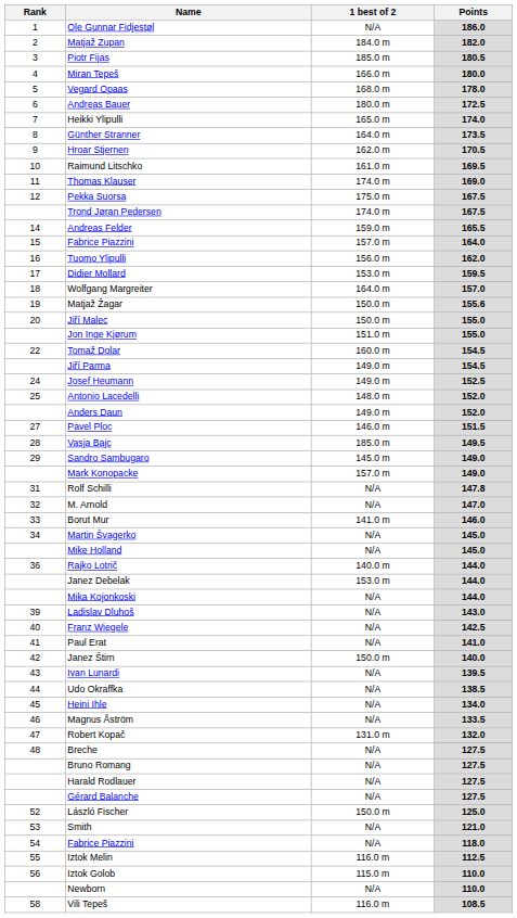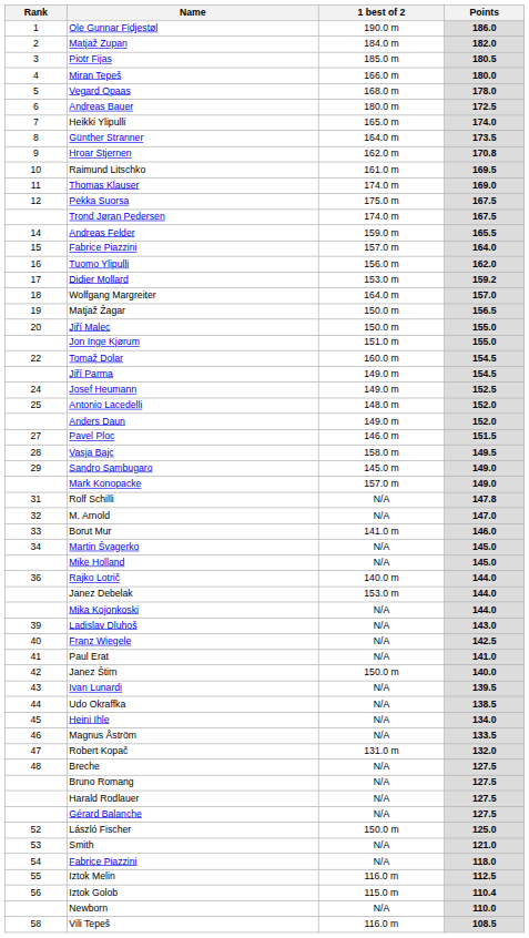 <table class="wikitable sortable" style="background:#fff; font-size:86%; width:47%; line-height:16px; border:grey solid 1px; border-collapse:collapse;">
 <tr>
 <th width="30">Rank</th>
 <th width="156">Name</th>
 <th width="75">1 best of 2</th>
 <th width="45">Points</th>
 </tr>
 <tr>
 <td align=center>1</td>
 <td> <a href='#'>Ole Gunnar Fidjestøl</a></td>
-<td align=center>N/A</td>
+<td align=center>190.0 m</td>
 <td align=center bgcolor=#DCDCDC><strong>186.0</strong></td>
 </tr>
 <tr>
 <td align=center>2</td>
 <td> <a href='#'>Matjaž Zupan</a></td>
 <td align=center>184.0 m</td>
 <td align=center bgcolor=#DCDCDC><strong>182.0</strong></td>
 </tr>
 <tr>
 <td align=center>3</td>
 <td> <a href='#'>Piotr Fijas</a></td>
 <td align=center>185.0 m</td>
 <td align=center bgcolor=#DCDCDC><strong>180.5</strong></td>
 </tr>
 <tr>
 <td align=center>4</td>
 <td> <a href='#'>Miran Tepeš</a></td>
 <td align=center>166.0 m</td>
 <td align=center bgcolor=#DCDCDC><strong>180.0</strong></td>
 </tr>
 <tr>
 <td align=center>5</td>
 <td> <a href='#'>Vegard Opaas</a></td>
 <td align=center>168.0 m</td>
 <td align=center bgcolor=#DCDCDC><strong>178.0</strong></td>
 </tr>
 <tr>
 <td align=center>6</td>
 <td> <a href='#'>Andreas Bauer</a></td>
 <td align=center>180.0 m</td>
 <td align=center bgcolor=#DCDCDC><strong>172.5</strong></td>
 </tr>
 <tr>
 <td align=center>7</td>
 <td> Heikki Ylipulli</td>
 <td align=center>165.0 m</td>
 <td align=center bgcolor=#DCDCDC><strong>174.0</strong></td>
 </tr>
 <tr>
 <td align=center>8</td>
 <td> <a href='#'>Günther Stranner</a></td>
 <td align=center>164.0 m</td>
 <td align=center bgcolor=#DCDCDC><strong>173.5</strong></td>
 </tr>
 <tr>
 <td align=center>9</td>
 <td> <a href='#'>Hroar Stjernen</a></td>
 <td align=center>162.0 m</td>
-<td align=center bgcolor=#DCDCDC><strong>170.5</strong></td>
+<td align=center bgcolor=#DCDCDC><strong>170.8</strong></td>
 </tr>
 <tr>
 <td align=center>10</td>
 <td> Raimund Litschko</td>
 <td align=center>161.0 m</td>
 <td align=center bgcolor=#DCDCDC><strong>169.5</strong></td>
 </tr>
 <tr>
 <td align=center>11</td>
 <td> <a href='#'>Thomas Klauser</a></td>
 <td align=center>174.0 m</td>
 <td align=center bgcolor=#DCDCDC><strong>169.0</strong></td>
 </tr>
 <tr>
 <td align=center>12</td>
 <td> <a href='#'>Pekka Suorsa</a></td>
 <td align=center>175.0 m</td>
 <td align=center bgcolor=#DCDCDC><strong>167.5</strong></td>
 </tr>
 <tr>
 <td align=center></td>
 <td> <a href='#'>Trond Jøran Pedersen</a></td>
 <td align=center>174.0 m</td>
 <td align=center bgcolor=#DCDCDC><strong>167.5</strong></td>
 </tr>
 <tr>
 <td align=center>14</td>
 <td> <a href='#'>Andreas Felder</a></td>
 <td align=center>159.0 m</td>
 <td align=center bgcolor=#DCDCDC><strong>165.5</strong></td>
 </tr>
 <tr>
 <td align=center>15</td>
 <td> <a href='#'>Fabrice Piazzini</a></td>
 <td align=center>157.0 m</td>
 <td align=center bgcolor=#DCDCDC><strong>164.0</strong></td>
 </tr>
 <tr>
 <td align=center>16</td>
 <td> <a href='#'>Tuomo Ylipulli</a></td>
 <td align=center>156.0 m</td>
 <td align=center bgcolor=#DCDCDC><strong>162.0</strong></td>
 </tr>
 <tr>
 <td align=center>17</td>
 <td> <a href='#'>Didier Mollard</a></td>
 <td align=center>153.0 m</td>
-<td align=center bgcolor=#DCDCDC><strong>159.5</strong></td>
+<td align=center bgcolor=#DCDCDC><strong>159.2</strong></td>
 </tr>
 <tr>
 <td align=center>18</td>
 <td> Wolfgang Margreiter</td>
 <td align=center>164.0 m</td>
 <td align=center bgcolor=#DCDCDC><strong>157.0</strong></td>
 </tr>
 <tr>
 <td align=center>19</td>
 <td> Matjaž Žagar</td>
 <td align=center>150.0 m</td>
-<td align=center bgcolor=#DCDCDC><strong>155.6</strong></td>
+<td align=center bgcolor=#DCDCDC><strong>156.5</strong></td>
 </tr>
 <tr>
 <td align=center>20</td>
 <td> <a href='#'>Jiří Malec</a></td>
 <td align=center>150.0 m</td>
 <td align=center bgcolor=#DCDCDC><strong>155.0</strong></td>
 </tr>
 <tr>
 <td align=center></td>
 <td> <a href='#'>Jon Inge Kjørum</a></td>
 <td align=center>151.0 m</td>
 <td align=center bgcolor=#DCDCDC><strong>155.0</strong></td>
 </tr>
 <tr>
 <td align=center>22</td>
 <td> <a href='#'>Tomaž Dolar</a></td>
 <td align=center>160.0 m</td>
 <td align=center bgcolor=#DCDCDC><strong>154.5</strong></td>
 </tr>
 <tr>
 <td align=center></td>
 <td> <a href='#'>Jiří Parma</a></td>
 <td align=center>149.0 m</td>
 <td align=center bgcolor=#DCDCDC><strong>154.5</strong></td>
 </tr>
 <tr>
 <td align=center>24</td>
 <td> <a href='#'>Josef Heumann</a></td>
 <td align=center>149.0 m</td>
 <td align=center bgcolor=#DCDCDC><strong>152.5</strong></td>
 </tr>
 <tr>
 <td align=center>25</td>
 <td> <a href='#'>Antonio Lacedelli</a></td>
 <td align=center>148.0 m</td>
 <td align=center bgcolor=#DCDCDC><strong>152.0</strong></td>
 </tr>
 <tr>
 <td align=center></td>
 <td> <a href='#'>Anders Daun</a></td>
 <td align=center>149.0 m</td>
 <td align=center bgcolor=#DCDCDC><strong>152.0</strong></td>
 </tr>
 <tr>
 <td align=center>27</td>
 <td> <a href='#'>Pavel Ploc</a></td>
 <td align=center>146.0 m</td>
 <td align=center bgcolor=#DCDCDC><strong>151.5</strong></td>
 </tr>
 <tr>
 <td align=center>28</td>
 <td> <a href='#'>Vasja Bajc</a></td>
-<td align=center>185.0 m</td>
+<td align=center>158.0 m</td>
 <td align=center bgcolor=#DCDCDC><strong>149.5</strong></td>
 </tr>
 <tr>
 <td align=center>29</td>
 <td> <a href='#'>Sandro Sambugaro</a></td>
 <td align=center>145.0 m</td>
 <td align=center bgcolor=#DCDCDC><strong>149.0</strong></td>
 </tr>
 <tr>
 <td align=center></td>
 <td> <a href='#'>Mark Konopacke</a></td>
 <td align=center>157.0 m</td>
 <td align=center bgcolor=#DCDCDC><strong>149.0</strong></td>
 </tr>
 <tr>
 <td align=center>31</td>
 <td> Rolf Schilli</td>
 <td align=center>N/A</td>
 <td align=center bgcolor=#DCDCDC><strong>147.8</strong></td>
 </tr>
 <tr>
 <td align=center>32</td>
 <td> M. Arnold</td>
 <td align=center>N/A</td>
 <td align=center bgcolor=#DCDCDC><strong>147.0</strong></td>
 </tr>
 <tr>
 <td align=center>33</td>
 <td> Borut Mur</td>
 <td align=center>141.0 m</td>
 <td align=center bgcolor=#DCDCDC><strong>146.0</strong></td>
 </tr>
 <tr>
 <td align=center>34</td>
 <td> <a href='#'>Martin Švagerko</a></td>
 <td align=center>N/A</td>
 <td align=center bgcolor=#DCDCDC><strong>145.0</strong></td>
 </tr>
 <tr>
 <td align=center></td>
 <td> <a href='#'>Mike Holland</a></td>
 <td align=center>N/A</td>
 <td align=center bgcolor=#DCDCDC><strong>145.0</strong></td>
 </tr>
 <tr>
 <td align=center>36</td>
 <td> <a href='#'>Rajko Lotrič</a></td>
 <td align=center>140.0 m</td>
 <td align=center bgcolor=#DCDCDC><strong>144.0</strong></td>
 </tr>
 <tr>
 <td align=center></td>
 <td> Janez Debelak</td>
 <td align=center>153.0 m</td>
 <td align=center bgcolor=#DCDCDC><strong>144.0</strong></td>
 </tr>
 <tr>
 <td align=center></td>
 <td> <a href='#'>Mika Kojonkoski</a></td>
 <td align=center>N/A</td>
 <td align=center bgcolor=#DCDCDC><strong>144.0</strong></td>
 </tr>
 <tr>
 <td align=center>39</td>
 <td> <a href='#'>Ladislav Dluhoš</a></td>
 <td align=center>N/A</td>
 <td align=center bgcolor=#DCDCDC><strong>143.0</strong></td>
 </tr>
 <tr>
 <td align=center>40</td>
 <td> <a href='#'>Franz Wiegele</a></td>
 <td align=center>N/A</td>
 <td align=center bgcolor=#DCDCDC><strong>142.5</strong></td>
 </tr>
 <tr>
 <td align=center>41</td>
 <td> Paul Erat</td>
 <td align=center>N/A</td>
 <td align=center bgcolor=#DCDCDC><strong>141.0</strong></td>
 </tr>
 <tr>
 <td align=center>42</td>
 <td> Janez Štirn</td>
 <td align=center>150.0 m</td>
 <td align=center bgcolor=#DCDCDC><strong>140.0</strong></td>
 </tr>
 <tr>
 <td align=center>43</td>
 <td> <a href='#'>Ivan Lunardi</a></td>
 <td align=center>N/A</td>
 <td align=center bgcolor=#DCDCDC><strong>139.5</strong></td>
 </tr>
 <tr>
 <td align=center>44</td>
 <td> Udo Okraffka</td>
 <td align=center>N/A</td>
 <td align=center bgcolor=#DCDCDC><strong>138.5</strong></td>
 </tr>
 <tr>
 <td align=center>45</td>
 <td> <a href='#'>Heini Ihle</a></td>
 <td align=center>N/A</td>
 <td align=center bgcolor=#DCDCDC><strong>134.0</strong></td>
 </tr>
 <tr>
 <td align=center>46</td>
 <td> Magnus Åström</td>
 <td align=center>N/A</td>
 <td align=center bgcolor=#DCDCDC><strong>133.5</strong></td>
 </tr>
 <tr>
 <td align=center>47</td>
 <td> Robert Kopač</td>
 <td align=center>131.0 m</td>
 <td align=center bgcolor=#DCDCDC><strong>132.0</strong></td>
 </tr>
 <tr>
 <td align=center>48</td>
 <td> Breche</td>
 <td align=center>N/A</td>
 <td align=center bgcolor=#DCDCDC><strong>127.5</strong></td>
 </tr>
 <tr>
 <td align=center></td>
 <td> Bruno Romang</td>
 <td align=center>N/A</td>
 <td align=center bgcolor=#DCDCDC><strong>127.5</strong></td>
 </tr>
 <tr>
 <td align=center></td>
 <td> Harald Rodlauer</td>
 <td align=center>N/A</td>
 <td align=center bgcolor=#DCDCDC><strong>127.5</strong></td>
 </tr>
 <tr>
 <td align=center></td>
 <td> <a href='#'>Gérard Balanche</a></td>
 <td align=center>N/A</td>
 <td align=center bgcolor=#DCDCDC><strong>127.5</strong></td>
 </tr>
 <tr>
 <td align=center>52</td>
 <td> László Fischer</td>
 <td align=center>150.0 m</td>
 <td align=center bgcolor=#DCDCDC><strong>125.0</strong></td>
 </tr>
 <tr>
 <td align=center>53</td>
 <td> Smith</td>
 <td align=center>N/A</td>
 <td align=center bgcolor=#DCDCDC><strong>121.0</strong></td>
 </tr>
 <tr>
 <td align=center>54</td>
 <td> <a href='#'>Fabrice Piazzini</a></td>
 <td align=center>N/A</td>
 <td align=center bgcolor=#DCDCDC><strong>118.0</strong></td>
 </tr>
 <tr>
 <td align=center>55</td>
 <td> Iztok Melin</td>
 <td align=center>116.0 m</td>
 <td align=center bgcolor=#DCDCDC><strong>112.5</strong></td>
 </tr>
 <tr>
 <td align=center>56</td>
 <td> Iztok Golob</td>
 <td align=center>115.0 m</td>
-<td align=center bgcolor=#DCDCDC><strong>110.0</strong></td>
+<td align=center bgcolor=#DCDCDC><strong>110.4</strong></td>
 </tr>
 <tr>
 <td align=center></td>
 <td> Newborn</td>
 <td align=center>N/A</td>
 <td align=center bgcolor=#DCDCDC><strong>110.0</strong></td>
 </tr>
 <tr>
 <td align=center>58</td>
 <td> Vili Tepeš</td>
 <td align=center>116.0 m</td>
 <td align=center bgcolor=#DCDCDC><strong>108.5</strong></td>
 </tr>
 </table>
